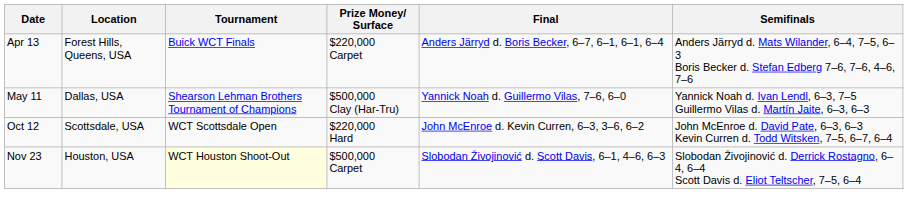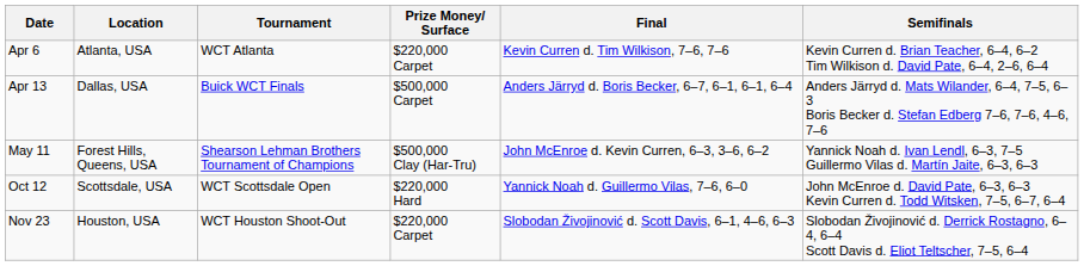 <table class="wikitable" style="font-size:95%;">
 <tr>
 <th width="5%" align="top">Date</th>
 <th width="9%" align="top">Location</th>
 <th width="14%" align="top">Tournament</th>
 <th width="8%" align="top">Prize Money/<br>Surface</th>
 <th width="22%" align="top">Final</th>
 <th width="20%" align="top">Semifinals</th>
 </tr>
 <tr valign="top">
+<td>Apr 6</td>
+<td>Atlanta, USA</td>
+<td>WCT Atlanta</td>
+<td>$220,000<br>Carpet</td>
+<td> <a href='#'>Kevin Curren</a> d.  <a href='#'>Tim Wilkison</a>, 7–6, 7–6</td>
+<td>Kevin Curren d. <a href='#'>Brian Teacher</a>, 6–4, 6–2 <br> Tim Wilkison d. <a href='#'>David Pate</a>, 6–4, 2–6, 6–4</td>
+</tr>
+<tr valign="top">
 <td>Apr 13</td>
-<td>Forest Hills, Queens, USA</td>
+<td>Dallas, USA</td>
 <td><a href='#'>Buick WCT Finals</a></td>
-<td>$220,000<br>Carpet</td>
+<td>$500,000<br>Carpet</td>
 <td> <a href='#'>Anders Järryd</a> d.  <a href='#'>Boris Becker</a>, 6–7, 6–1, 6–1, 6–4</td>
 <td>Anders Järryd d. <a href='#'>Mats Wilander</a>, 6–4, 7–5, 6–3 <br> Boris Becker d. <a href='#'>Stefan Edberg</a> 7–6, 7–6, 4–6, 7–6</td>
 </tr>
 <tr valign="top">
 <td>May 11</td>
-<td>Dallas, USA</td>
+<td>Forest Hills, Queens, USA</td>
 <td><a href='#'>Shearson Lehman Brothers Tournament of Champions</a></td>
 <td>$500,000<br>Clay (Har-Tru)</td>
-<td> <a href='#'>Yannick Noah</a> d.  <a href='#'>Guillermo Vilas</a>, 7–6, 6–0</td>
+<td> <a href='#'>John McEnroe</a> d.  Kevin Curren, 6–3, 3–6, 6–2</td>
 <td>Yannick Noah d. <a href='#'>Ivan Lendl</a>, 6–3, 7–5 <br> Guillermo Vilas d. <a href='#'>Martín Jaite</a>, 6–3, 6–3</td>
 </tr>
 <tr valign="top">
 <td>Oct 12</td>
 <td>Scottsdale, USA</td>
 <td>WCT Scottsdale Open</td>
 <td>$220,000<br>Hard</td>
-<td> <a href='#'>John McEnroe</a> d.  Kevin Curren, 6–3, 3–6, 6–2</td>
+<td> <a href='#'>Yannick Noah</a> d.  <a href='#'>Guillermo Vilas</a>, 7–6, 6–0</td>
 <td>John McEnroe d. <a href='#'>David Pate</a>, 6–3, 6–3 <br> Kevin Curren d. <a href='#'>Todd Witsken</a>, 7–5, 6–7, 6–4</td>
 </tr>
 <tr valign="top">
 <td>Nov 23</td>
 <td>Houston, USA</td>
-<td style="background: lightyellow;">WCT Houston Shoot-Out</td>
-<td>$500,000<br>Carpet</td>
+<td>WCT Houston Shoot-Out</td>
+<td>$220,000<br>Carpet</td>
 <td> <a href='#'>Slobodan Živojinović</a> d.  <a href='#'>Scott Davis</a>, 6–1, 4–6, 6–3</td>
 <td>Slobodan Živojinović d. <a href='#'>Derrick Rostagno</a>, 6–4, 6–4 <br> Scott Davis d. <a href='#'>Eliot Teltscher</a>, 7–5, 6–4</td>
 </tr>
 </table>
